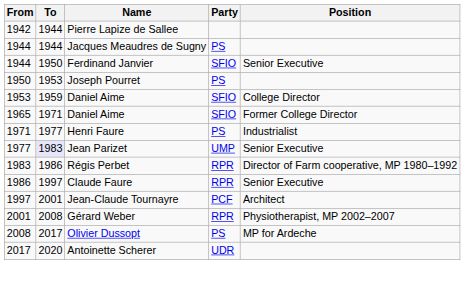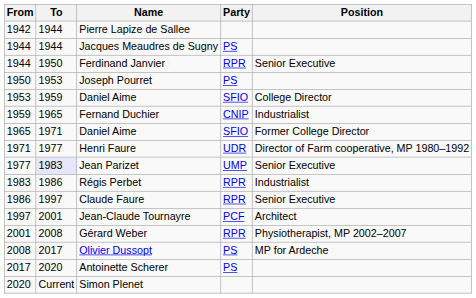 <table class="wikitable">
 <tr>
 <th>From</th>
 <th>To</th>
 <th>Name</th>
 <th>Party</th>
 <th>Position</th>
 </tr>
 <tr>
 <td>1942</td>
 <td>1944</td>
 <td>Pierre Lapize de Sallee</td>
 <td></td>
 <td></td>
 </tr>
 <tr>
 <td>1944</td>
 <td>1944</td>
 <td>Jacques Meaudres de Sugny</td>
 <td><a href='#'>PS</a></td>
 <td></td>
 </tr>
 <tr>
 <td>1944</td>
 <td>1950</td>
 <td>Ferdinand Janvier</td>
-<td><a href='#'>SFIO</a></td>
+<td><a href='#'>RPR</a></td>
 <td>Senior Executive</td>
 </tr>
 <tr>
 <td>1950</td>
 <td>1953</td>
 <td>Joseph Pourret</td>
 <td><a href='#'>PS</a></td>
 <td></td>
 </tr>
 <tr>
 <td>1953</td>
 <td>1959</td>
 <td>Daniel Aime</td>
 <td><a href='#'>SFIO</a></td>
 <td>College Director</td>
 </tr>
 <tr>
+<td>1959</td>
+<td>1965</td>
+<td>Fernand Duchier</td>
+<td><a href='#'>CNIP</a></td>
+<td>Industrialist</td>
+</tr>
+<tr>
 <td>1965</td>
 <td>1971</td>
 <td>Daniel Aime</td>
 <td><a href='#'>SFIO</a></td>
 <td>Former College Director</td>
 </tr>
 <tr>
 <td>1971</td>
 <td>1977</td>
 <td>Henri Faure</td>
-<td><a href='#'>PS</a></td>
-<td>Industrialist</td>
+<td><a href='#'>UDR</a></td>
+<td>Director of Farm cooperative, MP 1980–1992</td>
 </tr>
 <tr>
 <td>1977</td>
 <td style="background: lavender;">1983</td>
 <td>Jean Parizet</td>
 <td><a href='#'>UMP</a></td>
 <td>Senior Executive</td>
 </tr>
 <tr>
 <td>1983</td>
 <td>1986</td>
 <td>Régis Perbet</td>
 <td><a href='#'>RPR</a></td>
-<td>Director of Farm cooperative, MP 1980–1992</td>
+<td>Industrialist</td>
 </tr>
 <tr>
 <td>1986</td>
 <td>1997</td>
 <td>Claude Faure</td>
 <td><a href='#'>RPR</a></td>
 <td>Senior Executive</td>
 </tr>
 <tr>
 <td>1997</td>
 <td>2001</td>
 <td>Jean-Claude Tournayre</td>
 <td><a href='#'>PCF</a></td>
 <td>Architect</td>
 </tr>
 <tr>
 <td>2001</td>
 <td>2008</td>
 <td>Gérard Weber</td>
 <td><a href='#'>RPR</a></td>
 <td>Physiotherapist, MP 2002–2007</td>
 </tr>
 <tr>
 <td>2008</td>
 <td>2017</td>
 <td><a href='#'>Olivier Dussopt</a></td>
 <td><a href='#'>PS</a></td>
 <td>MP for Ardeche</td>
 </tr>
 <tr>
 <td>2017</td>
 <td>2020</td>
 <td>Antoinette Scherer</td>
-<td><a href='#'>UDR</a></td>
+<td><a href='#'>PS</a></td>
+<td></td>
+</tr>
+<tr>
+<td>2020</td>
+<td>Current</td>
+<td>Simon Plenet</td>
+<td></td>
 <td></td>
 </tr>
 </table>
